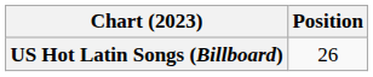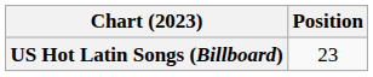 <table class="wikitable sortable plainrowheaders" style="text-align:center">
 <tr>
 <th scope="col">Chart (2023)</th>
 <th scope="col">Position</th>
 </tr>
 <tr>
 <th scope="row">US Hot Latin Songs (<em>Billboard</em>)</th>
-<td>26</td>
+<td>23</td>
 </tr>
 </table>
